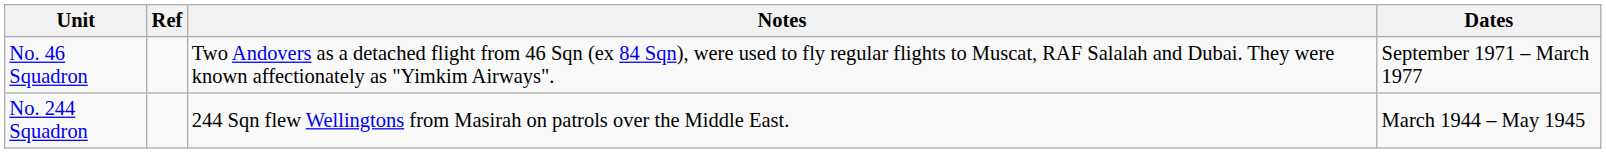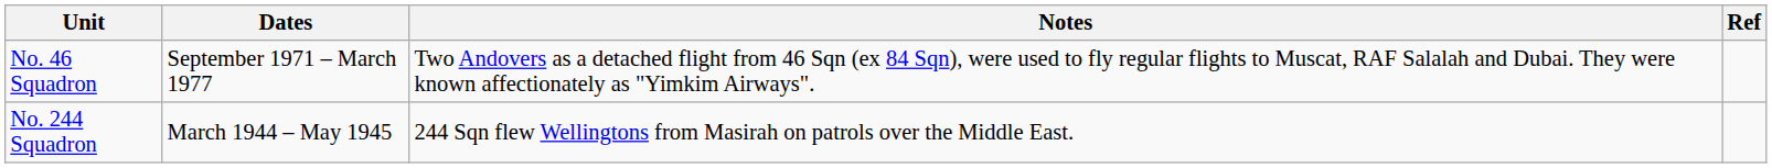 <table class="wikitable">
 <tr>
 <th>Unit</th>
+<th>Dates</th>
+<th>Notes</th>
 <th>Ref</th>
-<th>Notes</th>
-<th>Dates</th>
 </tr>
 <tr>
 <td><a href='#'>No. 46 Squadron</a></td>
+<td>September 1971 – March 1977</td>
+<td>Two <a href='#'>Andovers</a> as a detached flight from 46 Sqn (ex <a href='#'>84 Sqn</a>), were used to fly regular flights to Muscat, RAF Salalah and Dubai. They were known affectionately as "Yimkim Airways".</td>
 <td></td>
-<td>Two <a href='#'>Andovers</a> as a detached flight from 46 Sqn (ex <a href='#'>84 Sqn</a>), were used to fly regular flights to Muscat, RAF Salalah and Dubai. They were known affectionately as "Yimkim Airways".</td>
-<td>September 1971 – March 1977</td>
 </tr>
 <tr>
 <td><a href='#'>No. 244 Squadron</a></td>
+<td>March 1944 – May 1945</td>
+<td>244 Sqn flew <a href='#'>Wellingtons</a> from Masirah on patrols over the Middle East.</td>
 <td></td>
-<td>244 Sqn flew <a href='#'>Wellingtons</a> from Masirah on patrols over the Middle East.</td>
-<td>March 1944 – May 1945</td>
 </tr>
 </table>
